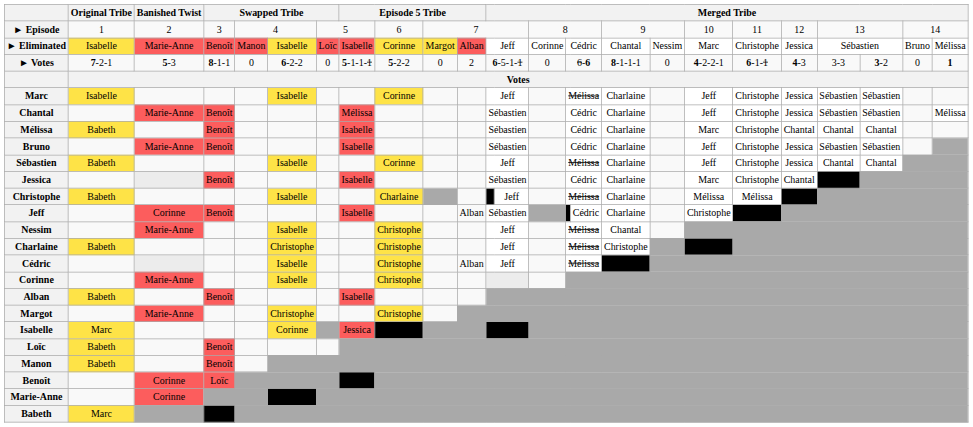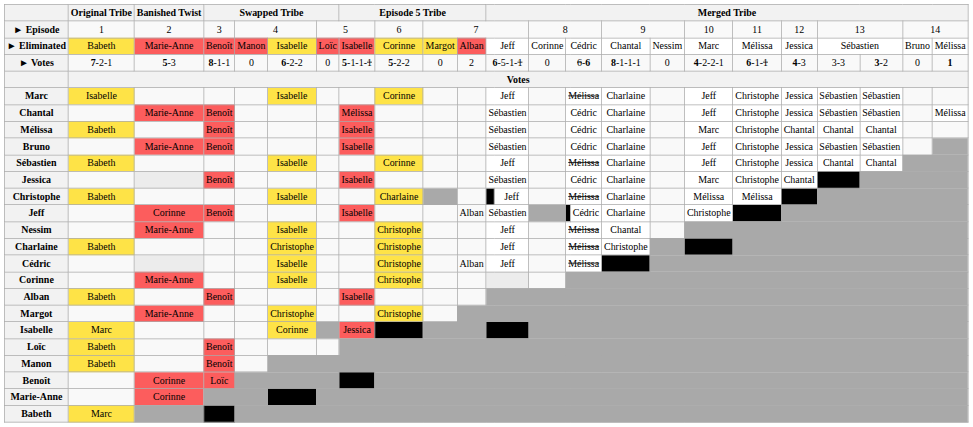 <table class="wikitable center" style="font-size:83%; text-align:center">
 <tr>
 <th></th>
 <th colspan="1">Original Tribe</th>
 <th colspan="1">Banished Twist</th>
 <th colspan="4">Swapped Tribe</th>
 <th colspan="4">Episode 5 Tribe</th>
 <th colspan="15">Merged Tribe</th>
 </tr>
 <tr>
 <th align="left">► Episode</th>
 <td>1</td>
 <td>2</td>
 <td>3</td>
 <td colspan="2">4</td>
 <td colspan="2">5</td>
 <td>6</td>
 <td colspan="4">7</td>
 <td colspan="3">8</td>
 <td colspan="2">9</td>
 <td>10</td>
 <td>11</td>
 <td>12</td>
 <td colspan="2">13</td>
 <td colspan="2">14</td>
 </tr>
 <tr>
 <th align="left">► Eliminated</th>
-<td bgcolor="#FEE347">Isabelle</td>
+<td bgcolor="#FEE347">Babeth</td>
 <td bgcolor="#FC5D5D">Marie-Anne</td>
 <td bgcolor="#FC5D5D">Benoît</td>
 <td bgcolor="#FC5D5D">Manon</td>
 <td bgcolor="#FEE347">Isabelle</td>
 <td bgcolor="#FC5D5D">Loïc</td>
 <td bgcolor="#FC5D5D">Isabelle</td>
 <td bgcolor="#FEE347">Corinne</td>
 <td bgcolor="#FEE347">Margot</td>
 <td bgcolor="#fc5d5d">Alban</td>
 <td colspan="2" bgcolor="white">Jeff</td>
 <td bgcolor="white">Corinne</td>
 <td colspan="2" bgcolor="white">Cédric</td>
 <td bgcolor="white">Chantal</td>
 <td bgcolor="white">Nessim</td>
 <td bgcolor="white">Marc</td>
-<td bgcolor="white">Christophe</td>
+<td bgcolor="white">Mélissa</td>
 <td bgcolor="white">Jessica</td>
 <td colspan="2" bgcolor="white">Sébastien</td>
 <td bgcolor="white">Bruno</td>
 <td bgcolor="white">Mélissa</td>
 </tr>
 <tr>
 <th align="left">► Votes</th>
 <td><strong>7</strong>-2-1</td>
 <td><strong>5</strong>-3</td>
 <td><strong>8</strong>-1-1</td>
 <td>0 </td>
 <td><strong>6</strong>-2-2</td>
 <td>0 </td>
 <td><strong>5</strong>-1-1-<s>1</s> </td>
 <td><strong>5</strong>-2-2</td>
 <td>0 </td>
 <td>2 </td>
 <td colspan="2"><strong>6</strong>-5-1-<s>1</s> </td>
 <td>0 </td>
 <td colspan="2"><s>6</s>-<strong>6</strong> </td>
 <td><strong>8</strong>-1-1-1</td>
 <td>0 </td>
 <td><strong>4</strong>-2-2-1</td>
 <td><strong>6</strong>-1-<s>1</s> </td>
 <td><strong>4</strong>-3</td>
 <td>3-3</td>
 <td><strong>3</strong>-2 </td>
 <td {{nobr>0 </td>
 <td><strong>1</strong></td>
 </tr>
 <tr>
 <th align="left"></th>
 <th colspan="24" align="center">Votes</th>
 </tr>
 <tr>
 <th align="left">Marc</th>
 <td bgcolor="#FEE347">Isabelle</td>
 <td></td>
 <td></td>
 <td></td>
 <td bgcolor="#FEE347">Isabelle</td>
 <td></td>
 <td></td>
 <td bgcolor="#FEE347">Corinne</td>
 <td></td>
 <td></td>
 <td colspan="2" bgcolor="white">Jeff</td>
 <td></td>
 <td colspan="2" bgcolor="white"><s>Mélissa</s></td>
 <td bgcolor="white">Charlaine</td>
 <td></td>
 <td bgcolor="white">Jeff</td>
 <td bgcolor="white">Christophe</td>
 <td bgcolor="white">Jessica</td>
 <td bgcolor="white">Sébastien</td>
 <td bgcolor="white">Sébastien</td>
 <td></td>
 <td></td>
 </tr>
 <tr>
 <th align="left">Chantal</th>
 <td></td>
 <td bgcolor="#FC5D5D">Marie-Anne</td>
 <td bgcolor="#FC5D5D">Benoît</td>
 <td></td>
 <td></td>
 <td></td>
 <td bgcolor="#FC5D5D">Mélissa</td>
 <td></td>
 <td></td>
 <td></td>
 <td colspan="2" bgcolor="white">Sébastien</td>
 <td></td>
 <td colspan="2" bgcolor="white">Cédric</td>
 <td bgcolor="white">Charlaine</td>
 <td></td>
 <td bgcolor="white">Jeff</td>
 <td bgcolor="white">Christophe</td>
 <td bgcolor="white">Jessica</td>
 <td bgcolor="white">Sébastien</td>
 <td bgcolor="white">Sébastien</td>
 <td></td>
 <td bgcolor="white">Mélissa</td>
 </tr>
 <tr>
 <th align="left">Mélissa</th>
 <td bgcolor="#FEE347">Babeth</td>
 <td></td>
 <td bgcolor="#FC5D5D">Benoît</td>
 <td></td>
 <td></td>
 <td></td>
 <td bgcolor="#FC5D5D">Isabelle</td>
 <td></td>
 <td></td>
 <td></td>
 <td colspan="2" bgcolor="white">Sébastien</td>
 <td></td>
 <td colspan="2" bgcolor="white">Cédric</td>
 <td bgcolor="white">Charlaine</td>
 <td></td>
 <td bgcolor="white">Marc</td>
 <td bgcolor="white">Christophe</td>
 <td bgcolor="white">Chantal</td>
 <td bgcolor="white">Chantal</td>
 <td bgcolor="white">Chantal</td>
 <td></td>
 <td></td>
 </tr>
 <tr>
 <th align="left">Bruno</th>
 <td></td>
 <td bgcolor="#FC5D5D">Marie-Anne</td>
 <td bgcolor="#FC5D5D">Benoît</td>
 <td></td>
 <td></td>
 <td></td>
 <td bgcolor="#FC5D5D">Isabelle</td>
 <td></td>
 <td></td>
 <td></td>
 <td colspan="2" bgcolor="white">Sébastien</td>
 <td></td>
 <td colspan="2" bgcolor="white">Cédric</td>
 <td bgcolor="white">Charlaine</td>
 <td></td>
 <td bgcolor="white">Jeff</td>
 <td bgcolor="white">Christophe</td>
 <td bgcolor="white">Jessica</td>
 <td bgcolor="white">Sébastien</td>
 <td bgcolor="white">Sébastien</td>
 <td></td>
 <td bgcolor="darkgray"></td>
 </tr>
 <tr>
 <th align="left">Sébastien</th>
 <td bgcolor="#FEE347">Babeth</td>
 <td></td>
 <td></td>
 <td></td>
 <td bgcolor="#FEE347">Isabelle</td>
 <td></td>
 <td></td>
 <td bgcolor="#FEE347">Corinne</td>
 <td></td>
 <td></td>
 <td colspan="2" bgcolor="white">Jeff</td>
 <td></td>
 <td colspan="2" bgcolor="white"><s>Mélissa</s></td>
 <td bgcolor="white">Charlaine</td>
 <td></td>
 <td bgcolor="white">Jeff</td>
 <td bgcolor="white">Christophe</td>
 <td bgcolor="white">Jessica</td>
 <td bgcolor="white">Chantal</td>
 <td bgcolor="white">Chantal</td>
 <td bgcolor="darkgray" colspan="2"></td>
 </tr>
 <tr>
 <th align="left">Jessica</th>
 <td></td>
 <td bgcolor="#ECECEC"></td>
 <td bgcolor="#FC5D5D">Benoît</td>
 <td></td>
 <td></td>
 <td></td>
 <td bgcolor="#FC5D5D">Isabelle</td>
 <td></td>
 <td></td>
 <td></td>
 <td colspan="2" bgcolor="white">Sébastien</td>
 <td></td>
 <td colspan="2" bgcolor="white">Cédric</td>
 <td bgcolor="white">Charlaine</td>
 <td></td>
 <td bgcolor="white">Marc</td>
 <td bgcolor="white">Christophe</td>
 <td bgcolor="white">Chantal</td>
 <td bgcolor="#000000"></td>
 <td bgcolor="darkgray" colspan="3"></td>
 </tr>
 <tr>
 <th align="left">Christophe</th>
 <td bgcolor="#FEE347">Babeth</td>
 <td></td>
 <td></td>
 <td></td>
 <td bgcolor="#FEE347">Isabelle</td>
 <td></td>
 <td></td>
 <td bgcolor="#FEE347">Charlaine</td>
 <td bgcolor="darkgray" align="right"></td>
 <td></td>
 <td bgcolor="#000000"></td>
 <td bgcolor="white">Jeff</td>
 <td></td>
 <td colspan="2" bgcolor="white"><s>Mélissa</s></td>
 <td bgcolor="white">Charlaine</td>
 <td></td>
 <td bgcolor="white">Mélissa</td>
 <td bgcolor="white">Mélissa</td>
 <td bgcolor="#000000"></td>
 <td bgcolor="darkgray" colspan="4"></td>
 </tr>
 <tr>
 <th align="left">Jeff</th>
 <td></td>
 <td bgcolor="#FC5D5D">Corinne</td>
 <td bgcolor="#FC5D5D">Benoît</td>
 <td></td>
 <td></td>
 <td></td>
 <td bgcolor="#FC5D5D">Isabelle</td>
 <td></td>
 <td></td>
 <td>Alban</td>
 <td colspan="2" bgcolor="white">Sébastien</td>
 <td bgcolor="darkgray" align="right"></td>
 <td bgcolor="#000000"></td>
 <td bgcolor="white">Cédric</td>
 <td bgcolor="white">Charlaine</td>
 <td></td>
 <td bgcolor="white">Christophe</td>
 <td bgcolor="#000000"></td>
 <td bgcolor="darkgray" colspan="5"></td>
 </tr>
 <tr>
 <th align="left">Nessim</th>
 <td></td>
 <td bgcolor="#FC5D5D">Marie-Anne</td>
 <td></td>
 <td></td>
 <td bgcolor="#FEE347">Isabelle</td>
 <td></td>
 <td></td>
 <td bgcolor="#FEE347">Christophe</td>
 <td></td>
 <td></td>
 <td colspan="2" bgcolor="white">Jeff</td>
 <td></td>
 <td colspan="2" bgcolor="white"><s>Mélissa</s></td>
 <td bgcolor="white">Chantal</td>
 <td></td>
 <td bgcolor="darkgray" colspan="7"></td>
 </tr>
 <tr>
 <th align="left">Charlaine</th>
 <td bgcolor="#FEE347">Babeth</td>
 <td></td>
 <td></td>
 <td></td>
 <td bgcolor="#FEE347">Christophe</td>
 <td></td>
 <td></td>
 <td bgcolor="#FEE347">Christophe</td>
 <td></td>
 <td></td>
 <td colspan="2" bgcolor="white">Jeff</td>
 <td></td>
 <td colspan="2" bgcolor="white"><s>Mélissa</s></td>
 <td bgcolor="white">Christophe</td>
 <td bgcolor="darkgray"></td>
 <td bgcolor="#000000"></td>
 <td bgcolor="darkgray" colspan="6"></td>
 </tr>
 <tr>
 <th align="left">Cédric</th>
 <td></td>
 <td bgcolor="#ECECEC"></td>
 <td></td>
 <td></td>
 <td bgcolor="#FEE347">Isabelle</td>
 <td></td>
 <td></td>
 <td bgcolor="#FEE347">Christophe</td>
 <td></td>
 <td>Alban</td>
 <td colspan="2" bgcolor="white">Jeff</td>
 <td></td>
 <td colspan="2" bgcolor="white"><s>Mélissa</s></td>
 <td bgcolor="#000000"></td>
 <td bgcolor="darkgray" colspan="8"></td>
 </tr>
 <tr>
 <th align="left">Corinne</th>
 <td></td>
 <td bgcolor="#FC5D5D">Marie-Anne</td>
 <td></td>
 <td></td>
 <td bgcolor="#FEE347">Isabelle</td>
 <td></td>
 <td></td>
 <td bgcolor="#FEE347">Christophe</td>
 <td></td>
 <td></td>
 <td colspan="2" bgcolor="#ECECEC"></td>
 <td></td>
 <td bgcolor="darkgray" colspan="11"></td>
 </tr>
 <tr>
 <th align="left">Alban</th>
 <td bgcolor="#FEE347">Babeth</td>
 <td></td>
 <td bgcolor="#FC5D5D">Benoît</td>
 <td></td>
 <td></td>
 <td></td>
 <td bgcolor="#FC5D5D">Isabelle</td>
 <td></td>
 <td></td>
 <td></td>
 <td bgcolor="darkgray" colspan="14"></td>
 </tr>
 <tr>
 <th align="left">Margot</th>
 <td></td>
 <td bgcolor="#FC5D5D">Marie-Anne</td>
 <td></td>
 <td></td>
 <td bgcolor="#FEE347">Christophe</td>
 <td></td>
 <td></td>
 <td bgcolor="#FEE347">Christophe</td>
 <td></td>
 <td bgcolor="darkgray" colspan="17"></td>
 </tr>
 <tr>
 <th align="left">Isabelle</th>
 <td bgcolor="#FEE347">Marc</td>
 <td></td>
 <td></td>
 <td></td>
 <td bgcolor="#FEE347">Corinne</td>
 <td bgcolor="darkgray" align="right"></td>
 <td bgcolor="#FC5D5D">Jessica</td>
 <td bgcolor="#000000"></td>
 <td bgcolor="darkgray" colspan="2"></td>
 <td colspan="2" bgcolor="#000000"></td>
 <td bgcolor="darkgray" colspan="14"></td>
 </tr>
 <tr>
 <th align="left">Loïc</th>
 <td bgcolor="#FEE347">Babeth</td>
 <td></td>
 <td bgcolor="#FC5D5D">Benoît</td>
 <td></td>
 <td></td>
 <td></td>
 <td bgcolor="darkgray" colspan="20"></td>
 </tr>
 <tr>
 <th align="left">Manon</th>
 <td bgcolor="#FEE347">Babeth</td>
 <td></td>
 <td bgcolor="#FC5D5D">Benoît</td>
 <td></td>
 <td bgcolor="darkgray" colspan="22"></td>
 </tr>
 <tr>
 <th align="left">Benoît</th>
 <td></td>
 <td bgcolor="#FC5D5D">Corinne</td>
 <td bgcolor="#FC5D5D">Loïc</td>
 <td bgcolor="darkgray" colspan="3"></td>
 <td bgcolor="#000000"></td>
 <td bgcolor="darkgray" colspan="19"></td>
 </tr>
 <tr>
 <th align="left">Marie-Anne</th>
 <td></td>
 <td bgcolor="#FC5D5D">Corinne</td>
 <td bgcolor="darkgray" colspan="2"></td>
 <td bgcolor="#000000"></td>
 <td bgcolor="darkgray" colspan="21"></td>
 </tr>
 <tr>
 <th align="left">Babeth</th>
 <td bgcolor="#FEE347">Marc</td>
 <td bgcolor="darkgray"></td>
 <td bgcolor="#000000"></td>
 <td bgcolor="darkgray" colspan="23"></td>
 </tr>
 </table>
